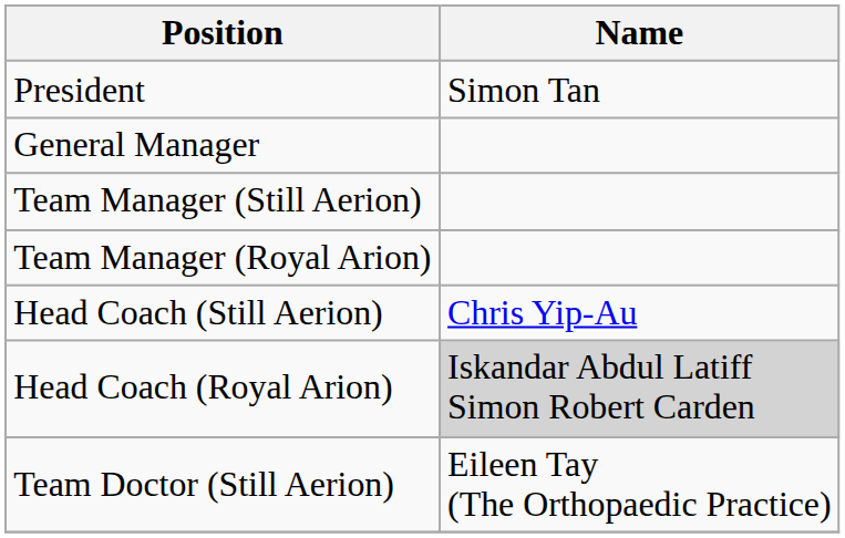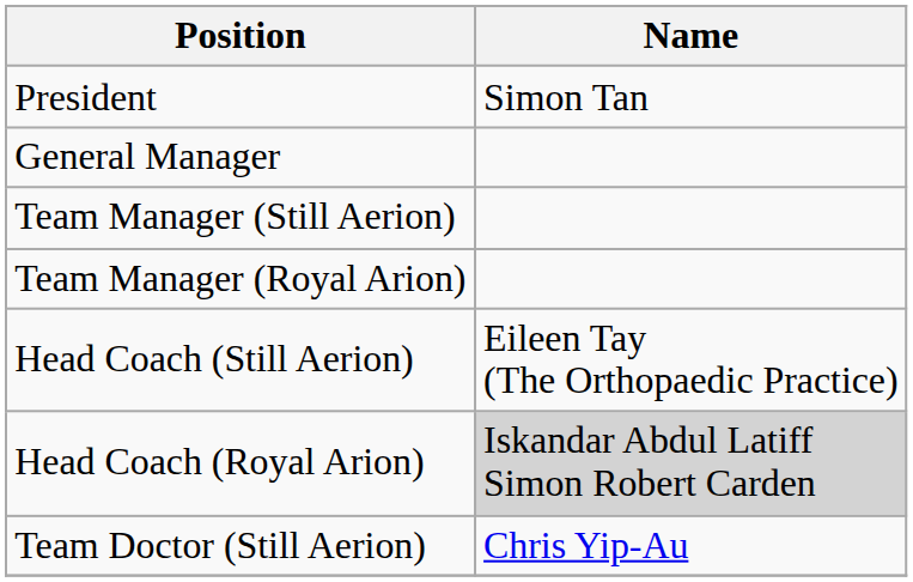 <table class="wikitable">
 <tr>
 <th>Position</th>
 <th>Name</th>
 </tr>
 <tr>
 <td>President</td>
 <td>Simon Tan</td>
 </tr>
 <tr>
 <td>General Manager</td>
 <td></td>
 </tr>
 <tr>
 <td>Team Manager (Still Aerion)</td>
 <td></td>
 </tr>
 <tr>
 <td>Team Manager (Royal Arion)</td>
 <td></td>
 </tr>
 <tr>
 <td>Head Coach (Still Aerion)</td>
-<td> <a href='#'>Chris Yip-Au</a></td>
+<td> Eileen Tay <br>(The Orthopaedic Practice)</td>
 </tr>
 <tr>
 <td>Head Coach (Royal Arion)</td>
 <td style="background: lightgrey;"> Iskandar Abdul Latiff<br> Simon Robert Carden</td>
 </tr>
 <tr>
 <td>Team Doctor (Still Aerion)</td>
-<td> Eileen Tay <br>(The Orthopaedic Practice)</td>
+<td> <a href='#'>Chris Yip-Au</a></td>
 </tr>
 <tr>
 </tr>
 </table>
